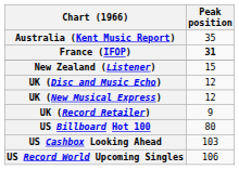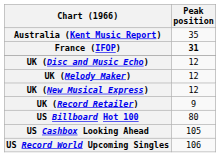 <table class="wikitable sortable plainrowheaders" style="text-align:center">
 <tr>
 <th>Chart (1966)</th>
 <th>Peak<br>position</th>
 </tr>
 <tr>
 <th scope="row">Australia (<a href='#'>Kent Music Report</a>)</th>
 <td>35</td>
 </tr>
 <tr>
 <th scope="row">France (<a href='#'>IFOP</a>)</th>
 <td><strong>31</strong></td>
 </tr>
 <tr>
 </tr>
 <tr>
 </tr>
 <tr>
-<th scope="row">New Zealand (<a href='#'><em>Listener</em></a>)</th>
-<td style="text-align:center;">15</td>
+<th scope="row">UK (<em><a href='#'>Disc and Music Echo</a></em>)</th>
+<td style="text-align:center;">12</td>
 </tr>
 <tr>
-<th scope="row">UK (<em><a href='#'>Disc and Music Echo</a></em>)</th>
+<th scope="row">UK (<em><a href='#'>Melody Maker</a></em>)</th>
 <td style="text-align:center;">12</td>
 </tr>
 <tr>
 <th scope="row">UK (<em><a href='#'>New Musical Express</a></em>)</th>
 <td style="text-align:center;">12</td>
 </tr>
 <tr>
 <th scope="row">UK (<em><a href='#'>Record Retailer</a></em>)</th>
 <td style="text-align:center;">9</td>
 </tr>
 <tr>
 <th scope="row">US <em><a href='#'>Billboard</a></em> <a href='#'>Hot 100</a></th>
 <td style="text-align:center;">80</td>
 </tr>
 <tr>
 <th scope="row">US <a href='#'><em>Cashbox</em></a> Looking Ahead</th>
-<td style="text-align:center;">103</td>
+<td style="text-align:center;">105</td>
 </tr>
 <tr>
 <th scope="row">US <em><a href='#'>Record World</a></em> Upcoming Singles</th>
 <td style="text-align:center;">106</td>
 </tr>
 </table>
